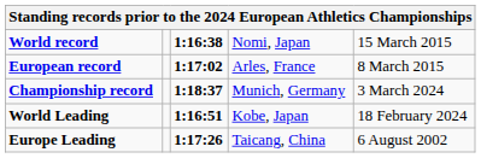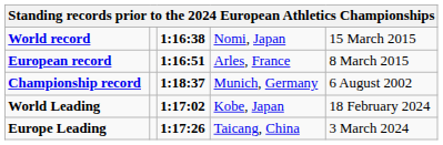 <table class="wikitable">
 <tr>
 <th colspan="5">Standing records prior to the 2024 European Athletics Championships</th>
 </tr>
 <tr>
 <td><strong><a href='#'>World record</a></strong></td>
 <td></td>
 <td><strong>1:16:38</strong></td>
 <td><a href='#'>Nomi</a>, <a href='#'>Japan</a></td>
 <td>15 March 2015</td>
 </tr>
 <tr>
 <td><strong><a href='#'>European record</a></strong></td>
 <td></td>
-<td><strong>1:17:02</strong></td>
+<td><strong>1:16:51</strong></td>
 <td><a href='#'>Arles</a>, <a href='#'>France</a></td>
 <td>8 March 2015</td>
 </tr>
 <tr>
 <td><strong><a href='#'>Championship record</a></strong></td>
 <td></td>
 <td><strong>1:18:37</strong></td>
 <td><a href='#'>Munich</a>, <a href='#'>Germany</a></td>
-<td>3 March 2024</td>
+<td>6 August 2002</td>
 </tr>
 <tr>
 <td><strong>World Leading</strong></td>
 <td></td>
-<td><strong>1:16:51</strong></td>
+<td><strong>1:17:02</strong></td>
 <td><a href='#'>Kobe</a>, <a href='#'>Japan</a></td>
 <td>18 February 2024</td>
 </tr>
 <tr>
 <td><strong>Europe Leading</strong></td>
 <td></td>
 <td><strong>1:17:26</strong></td>
 <td><a href='#'>Taicang</a>, <a href='#'>China</a></td>
-<td>6 August 2002</td>
+<td>3 March 2024</td>
 </tr>
 </table>
